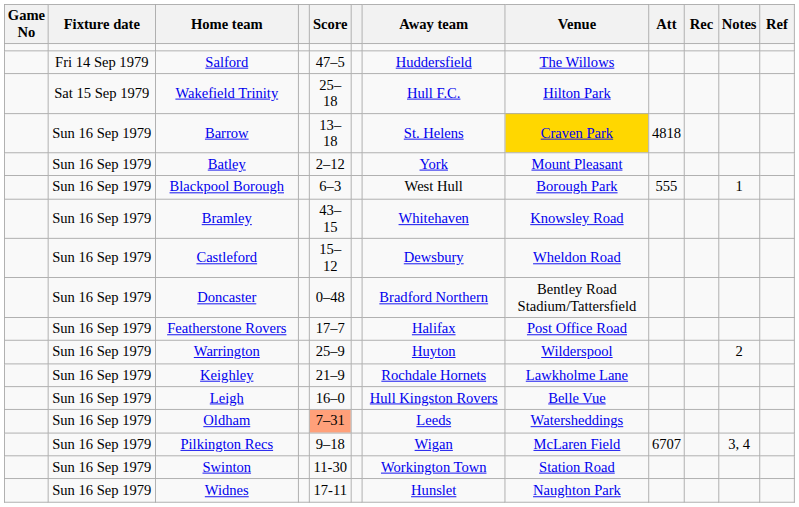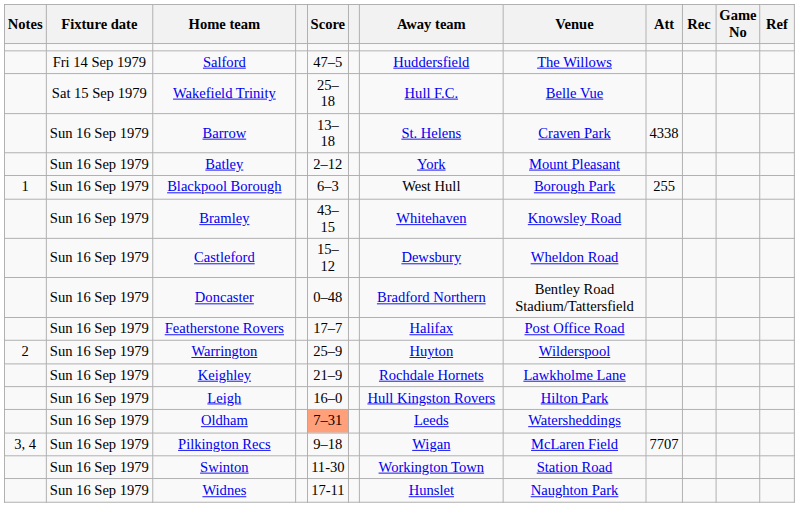 <table class="wikitable" style="text-align:center;">
 <tr>
-<th width=10 abbr="No">Game No</th>
+<th width=20 abbr="Notes">Notes</th>
 <th width=110 abbr="Date">Fixture date</th>
 <th width=150 abbr="Home team">Home team</th>
 <th width=5 abbr="space"></th>
 <th width=20 abbr="Score">Score</th>
 <th width=5 abbr="space"></th>
 <th width=150 abbr="Away team">Away team</th>
 <th width=150 abbr="Venue">Venue</th>
 <th width=30 abbr="Att">Att</th>
 <th width=30 abbr="Rec">Rec</th>
-<th width=20 abbr="Notes">Notes</th>
+<th width=10 abbr="No">Game No</th>
 <th width=30 abbr="Ref">Ref</th>
 </tr>
 <tr>
 <td></td>
 <td></td>
 <td></td>
 <td></td>
 <td></td>
 <td></td>
 <td></td>
 <td></td>
 <td></td>
 <td></td>
 <td></td>
 <td></td>
 </tr>
 <tr>
 <td></td>
 <td>Fri 14 Sep 1979</td>
 <td><a href='#'>Salford</a></td>
 <td></td>
 <td>47–5</td>
 <td></td>
 <td><a href='#'>Huddersfield</a></td>
 <td><a href='#'>The Willows</a></td>
 <td></td>
 <td></td>
 <td></td>
 <td></td>
 </tr>
 <tr>
 <td></td>
 <td>Sat 15 Sep 1979</td>
 <td><a href='#'>Wakefield Trinity</a></td>
 <td></td>
 <td>25–18</td>
 <td></td>
 <td><a href='#'>Hull F.C.</a></td>
-<td><a href='#'>Hilton Park</a></td>
+<td><a href='#'>Belle Vue</a></td>
 <td></td>
 <td></td>
 <td></td>
 <td></td>
 </tr>
 <tr>
 <td></td>
 <td>Sun 16 Sep 1979</td>
 <td><a href='#'>Barrow</a></td>
 <td></td>
 <td>13–18</td>
 <td></td>
 <td><a href='#'>St. Helens</a></td>
-<td style="background: gold;"><a href='#'>Craven Park</a></td>
-<td>4818</td>
+<td><a href='#'>Craven Park</a></td>
+<td>4338</td>
 <td></td>
 <td></td>
 <td></td>
 </tr>
 <tr>
 <td></td>
 <td>Sun 16 Sep 1979</td>
 <td><a href='#'>Batley</a></td>
 <td></td>
 <td>2–12</td>
 <td></td>
 <td><a href='#'>York</a></td>
 <td><a href='#'>Mount Pleasant</a></td>
 <td></td>
 <td></td>
 <td></td>
 <td></td>
 </tr>
 <tr>
-<td></td>
+<td>1</td>
 <td>Sun 16 Sep 1979</td>
 <td><a href='#'>Blackpool Borough</a></td>
 <td></td>
 <td>6–3</td>
 <td></td>
 <td>West Hull</td>
 <td><a href='#'>Borough Park</a></td>
-<td>555</td>
+<td>255</td>
 <td></td>
-<td>1</td>
+<td></td>
 <td></td>
 </tr>
 <tr>
 <td></td>
 <td>Sun 16 Sep 1979</td>
 <td><a href='#'>Bramley</a></td>
 <td></td>
 <td>43–15</td>
 <td></td>
 <td><a href='#'>Whitehaven</a></td>
 <td><a href='#'>Knowsley Road</a></td>
 <td></td>
 <td></td>
 <td></td>
 <td></td>
 </tr>
 <tr>
 <td></td>
 <td>Sun 16 Sep 1979</td>
 <td><a href='#'>Castleford</a></td>
 <td></td>
 <td>15–12</td>
 <td></td>
 <td><a href='#'>Dewsbury</a></td>
 <td><a href='#'>Wheldon Road</a></td>
 <td></td>
 <td></td>
 <td></td>
 <td></td>
 </tr>
 <tr>
 <td></td>
 <td>Sun 16 Sep 1979</td>
 <td><a href='#'>Doncaster</a></td>
 <td></td>
 <td>0–48</td>
 <td></td>
 <td><a href='#'>Bradford Northern</a></td>
 <td>Bentley Road Stadium/Tattersfield</td>
 <td></td>
 <td></td>
 <td></td>
 <td></td>
 </tr>
 <tr>
 <td></td>
 <td>Sun 16 Sep 1979</td>
 <td><a href='#'>Featherstone Rovers</a></td>
 <td></td>
 <td>17–7</td>
 <td></td>
 <td><a href='#'>Halifax</a></td>
 <td><a href='#'>Post Office Road</a></td>
 <td></td>
 <td></td>
 <td></td>
 <td></td>
 </tr>
 <tr>
-<td></td>
+<td>2</td>
 <td>Sun 16 Sep 1979</td>
 <td><a href='#'>Warrington</a></td>
 <td></td>
 <td>25–9</td>
 <td></td>
 <td><a href='#'>Huyton</a></td>
 <td><a href='#'>Wilderspool</a></td>
 <td></td>
 <td></td>
-<td>2</td>
+<td></td>
 <td></td>
 </tr>
 <tr>
 <td></td>
 <td>Sun 16 Sep 1979</td>
 <td><a href='#'>Keighley</a></td>
 <td></td>
 <td>21–9</td>
 <td></td>
 <td><a href='#'>Rochdale Hornets</a></td>
 <td><a href='#'>Lawkholme Lane</a></td>
 <td></td>
 <td></td>
 <td></td>
 <td></td>
 </tr>
 <tr>
 <td></td>
 <td>Sun 16 Sep 1979</td>
 <td><a href='#'>Leigh</a></td>
 <td></td>
 <td>16–0</td>
 <td></td>
 <td><a href='#'>Hull Kingston Rovers</a></td>
-<td><a href='#'>Belle Vue</a></td>
+<td><a href='#'>Hilton Park</a></td>
 <td></td>
 <td></td>
 <td></td>
 <td></td>
 </tr>
 <tr>
 <td></td>
 <td>Sun 16 Sep 1979</td>
 <td><a href='#'>Oldham</a></td>
 <td></td>
 <td style="background: lightsalmon;">7–31</td>
 <td></td>
 <td><a href='#'>Leeds</a></td>
 <td><a href='#'>Watersheddings</a></td>
 <td></td>
 <td></td>
 <td></td>
 <td></td>
 </tr>
 <tr>
-<td></td>
+<td>3, 4</td>
 <td>Sun 16 Sep 1979</td>
 <td><a href='#'>Pilkington Recs</a></td>
 <td></td>
 <td>9–18</td>
 <td></td>
 <td><a href='#'>Wigan</a></td>
 <td><a href='#'>McLaren Field</a></td>
-<td>6707</td>
+<td>7707</td>
 <td></td>
-<td>3, 4</td>
+<td></td>
 <td></td>
 </tr>
 <tr>
 <td></td>
 <td>Sun 16 Sep 1979</td>
 <td><a href='#'>Swinton</a></td>
 <td></td>
 <td>11-30</td>
 <td></td>
 <td><a href='#'>Workington Town</a></td>
 <td><a href='#'>Station Road</a></td>
 <td></td>
 <td></td>
 <td></td>
 <td></td>
 </tr>
 <tr>
 <td></td>
 <td>Sun 16 Sep 1979</td>
 <td><a href='#'>Widnes</a></td>
 <td></td>
 <td>17-11</td>
 <td></td>
 <td><a href='#'>Hunslet</a></td>
 <td><a href='#'>Naughton Park</a></td>
 <td></td>
 <td></td>
 <td></td>
 <td></td>
 </tr>
 </table>
